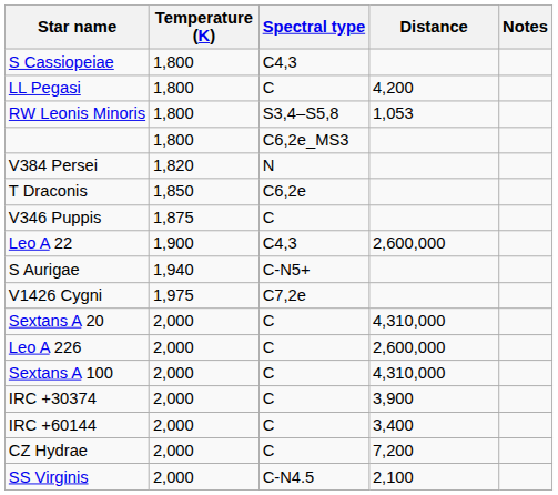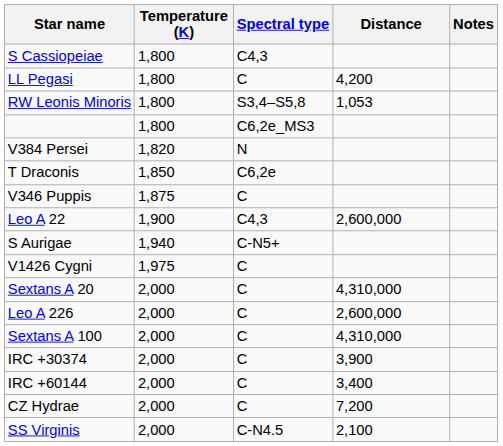 <table class="wikitable">
 <tr>
 <th>Star name</th>
 <th width="100">Temperature<br>(<a href='#'>K</a>)</th>
 <th><a href='#'>Spectral type</a></th>
 <th width="120">Distance </th>
 <th>Notes</th>
 </tr>
 <tr>
 <td><a href='#'>S Cassiopeiae</a></td>
 <td>1,800</td>
 <td>C4,3</td>
 <td></td>
 <td></td>
 </tr>
 <tr>
 <td><a href='#'>LL Pegasi</a></td>
 <td>1,800</td>
 <td>C</td>
 <td>4,200</td>
 <td></td>
 </tr>
 <tr>
 <td><a href='#'>RW Leonis Minoris</a></td>
 <td>1,800</td>
 <td>S3,4–S5,8</td>
 <td>1,053</td>
 <td></td>
 </tr>
 <tr>
 <td></td>
 <td>1,800</td>
 <td>C6,2e_MS3</td>
 <td></td>
 <td></td>
 </tr>
 <tr>
 <td>V384 Persei</td>
 <td>1,820</td>
 <td>N</td>
 <td></td>
 <td></td>
 </tr>
 <tr>
 <td>T Draconis</td>
 <td>1,850</td>
 <td>C6,2e</td>
 <td></td>
 <td></td>
 </tr>
 <tr>
 <td>V346 Puppis</td>
 <td>1,875</td>
 <td>C</td>
 <td></td>
 <td></td>
 </tr>
 <tr>
 <td><a href='#'>Leo A</a> 22</td>
 <td>1,900</td>
 <td>C4,3</td>
 <td>2,600,000</td>
 <td></td>
 </tr>
 <tr>
 <td>S Aurigae</td>
 <td>1,940</td>
 <td>C-N5+</td>
 <td></td>
 <td></td>
 </tr>
 <tr>
 <td>V1426 Cygni</td>
 <td>1,975</td>
-<td>C7,2e</td>
+<td>C</td>
 <td></td>
 </tr>
 <tr>
 <td><a href='#'>Sextans A</a> 20</td>
 <td>2,000</td>
 <td>C</td>
 <td>4,310,000</td>
 <td></td>
 </tr>
 <tr>
 <td><a href='#'>Leo A</a> 226</td>
 <td>2,000</td>
 <td>C</td>
 <td>2,600,000</td>
 <td></td>
 </tr>
 <tr>
 <td><a href='#'>Sextans A</a> 100</td>
 <td>2,000</td>
 <td>C</td>
 <td>4,310,000</td>
 <td></td>
 </tr>
 <tr>
 <td>IRC +30374</td>
 <td>2,000</td>
 <td>C</td>
 <td>3,900</td>
 <td></td>
 </tr>
 <tr>
 <td>IRC +60144</td>
 <td>2,000</td>
 <td>C</td>
 <td>3,400</td>
 <td></td>
 </tr>
 <tr>
 <td>CZ Hydrae</td>
 <td>2,000</td>
 <td>C</td>
 <td>7,200</td>
 <td></td>
 </tr>
 <tr>
 <td><a href='#'>SS Virginis</a></td>
 <td>2,000</td>
 <td>C-N4.5</td>
 <td>2,100</td>
 <td></td>
 </tr>
 </table>
